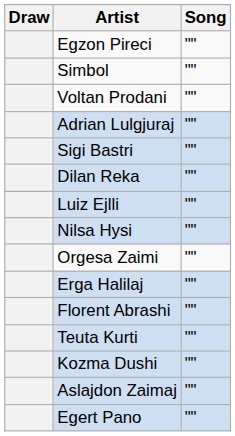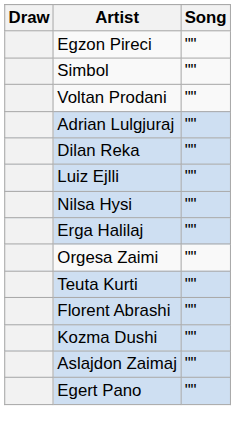 <table class="sortable wikitable plainrowheaders" style="margin: 1em auto 1em auto;">
 <tr>
 </tr>
 <tr>
 <th>Draw</th>
 <th>Artist</th>
 <th>Song</th>
 </tr>
 <tr>
 <th scope="row"></th>
 <td>Egzon Pireci</td>
 <td>""</td>
 </tr>
 <tr>
 <th scope="row"></th>
 <td>Simbol</td>
 <td>""</td>
 </tr>
 <tr>
 <th scope="row"></th>
 <td>Voltan Prodani</td>
 <td>""</td>
 </tr>
 <tr style="background:#CEDFF2;">
 <th scope="row"></th>
 <td>Adrian Lulgjuraj</td>
 <td>""</td>
 </tr>
 <tr style="background:#CEDFF2;">
 <th scope="row"></th>
-<td>Sigi Bastri</td>
-<td>""</td>
-</tr>
-<tr style="background:#CEDFF2;">
-<th scope="row"></th>
 <td>Dilan Reka</td>
 <td>""</td>
 </tr>
 <tr style="background:#CEDFF2;">
 <th scope="row"></th>
 <td>Luiz Ejlli</td>
 <td>""</td>
 </tr>
 <tr style="background:#CEDFF2;">
 <th scope="row"></th>
 <td>Nilsa Hysi</td>
 <td>""</td>
 </tr>
+<tr style="background:#CEDFF2;">
+<th scope="row"></th>
+<td>Erga Halilaj</td>
+<td>""</td>
+</tr>
 <tr>
 <th scope="row"></th>
 <td>Orgesa Zaimi</td>
 <td>""</td>
 </tr>
 <tr style="background:#CEDFF2;">
 <th scope="row"></th>
-<td>Erga Halilaj</td>
+<td>Teuta Kurti</td>
 <td>""</td>
 </tr>
 <tr style="background:#CEDFF2;">
 <th scope="row"></th>
 <td>Florent Abrashi</td>
-<td>""</td>
-</tr>
-<tr style="background:#CEDFF2;">
-<th scope="row"></th>
-<td>Teuta Kurti</td>
 <td>""</td>
 </tr>
 <tr style="background:#CEDFF2;">
 <th scope="row"></th>
 <td>Kozma Dushi</td>
 <td>""</td>
 </tr>
 <tr style="background:#CEDFF2;">
 <th scope="row"></th>
 <td>Aslajdon Zaimaj</td>
 <td>""</td>
 </tr>
 <tr style="background:#CEDFF2;">
 <th scope="row"></th>
 <td>Egert Pano</td>
 <td>""</td>
 </tr>
 </table>
